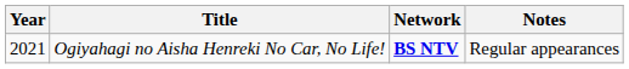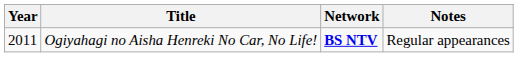 <table class="wikitable">
 <tr>
 <th>Year</th>
 <th>Title</th>
 <th>Network</th>
 <th>Notes</th>
 </tr>
 <tr>
-<td>2021</td>
+<td>2011</td>
 <td><em>Ogiyahagi no Aisha Henreki No Car, No Life!</em></td>
 <td><strong><a href='#'>BS NTV</a></strong></td>
 <td>Regular appearances</td>
 </tr>
 </table>
